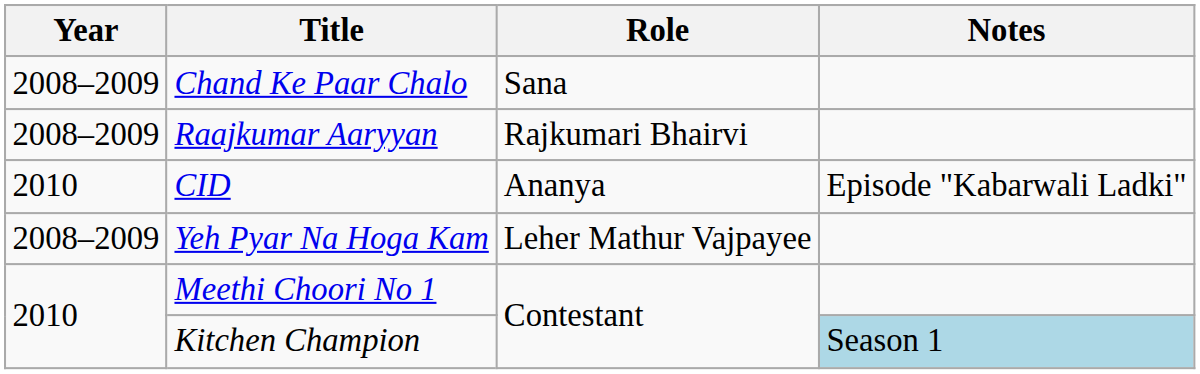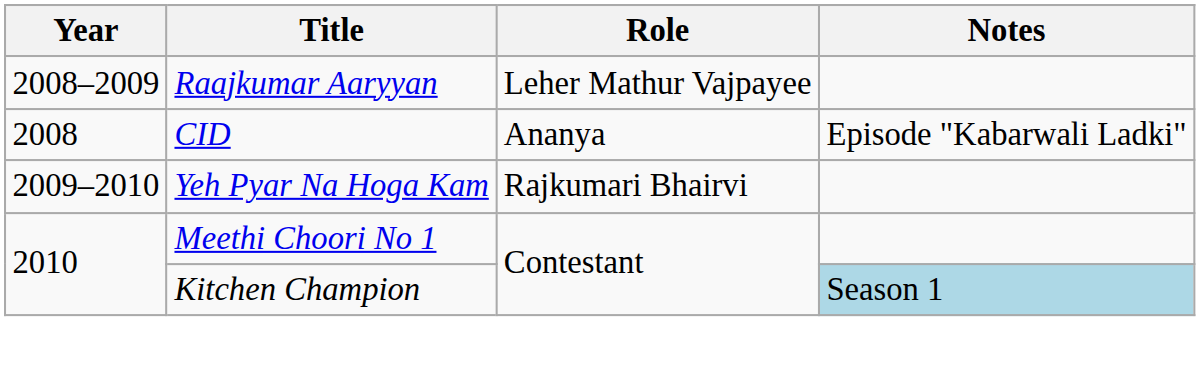 <table class="wikitable">
 <tr>
 <th>Year</th>
 <th>Title</th>
 <th>Role</th>
 <th>Notes</th>
 </tr>
 <tr>
 <td>2008–2009</td>
-<td><em><a href='#'>Chand Ke Paar Chalo</a></em></td>
-<td>Sana</td>
+<td><em><a href='#'>Raajkumar Aaryyan</a></em></td>
+<td>Leher Mathur Vajpayee</td>
 <td></td>
 </tr>
 <tr>
-<td>2008–2009</td>
-<td><em><a href='#'>Raajkumar Aaryyan</a></em></td>
-<td>Rajkumari Bhairvi</td>
-<td></td>
-</tr>
-<tr>
-<td>2010</td>
+<td>2008</td>
 <td><em><a href='#'>CID</a></em></td>
 <td>Ananya</td>
 <td>Episode "Kabarwali Ladki"</td>
 </tr>
 <tr>
-<td>2008–2009</td>
+<td>2009–2010</td>
 <td><em><a href='#'>Yeh Pyar Na Hoga Kam</a></em></td>
-<td>Leher Mathur Vajpayee</td>
+<td>Rajkumari Bhairvi</td>
 <td></td>
 </tr>
 <tr>
 <td rowspan="2">2010</td>
 <td><em><a href='#'>Meethi Choori No 1</a></em></td>
 <td rowspan="2">Contestant</td>
 <td></td>
 </tr>
 <tr>
 <td><em>Kitchen Champion</em></td>
 <td style="background: lightblue;">Season 1</td>
 </tr>
 </table>
